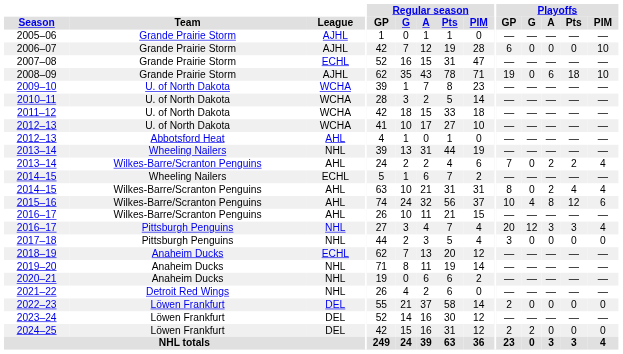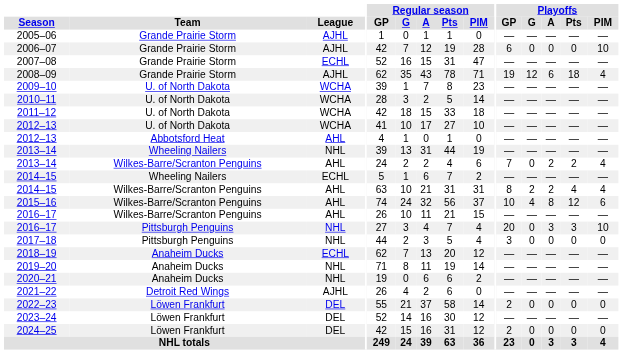 <table border="0" cellpadding="1" cellspacing="0" style="text-align:center; width:60em">
 <tr bgcolor="#e0e0e0">
 <th colspan="3" bgcolor="#ffffff"></th>
 <th rowspan="99" bgcolor="#ffffff"></th>
 <th colspan="5"><a href='#'>Regular season</a></th>
 <th rowspan="99" bgcolor="#ffffff"></th>
 <th colspan="5"><a href='#'>Playoffs</a></th>
 </tr>
 <tr bgcolor="#e0e0e0">
 <th><a href='#'>Season</a></th>
 <th>Team</th>
 <th>League</th>
 <th>GP</th>
 <th><a href='#'>G</a></th>
 <th><a href='#'>A</a></th>
 <th><a href='#'>Pts</a></th>
 <th><a href='#'>PIM</a></th>
 <th>GP</th>
 <th>G</th>
 <th>A</th>
 <th>Pts</th>
 <th>PIM</th>
 </tr>
 <tr>
 <td>2005–06</td>
 <td><a href='#'>Grande Prairie Storm</a></td>
 <td><a href='#'>AJHL</a></td>
 <td>1</td>
 <td>0</td>
 <td>1</td>
 <td>1</td>
 <td>0</td>
 <td>—</td>
 <td>—</td>
 <td>—</td>
 <td>—</td>
 <td>—</td>
 </tr>
 <tr bgcolor="#f0f0f0">
 <td>2006–07</td>
 <td>Grande Prairie Storm</td>
 <td>AJHL</td>
 <td>42</td>
 <td>7</td>
 <td>12</td>
 <td>19</td>
 <td>28</td>
 <td>6</td>
 <td>0</td>
 <td>0</td>
 <td>0</td>
 <td>10</td>
 </tr>
 <tr>
 <td>2007–08</td>
 <td>Grande Prairie Storm</td>
 <td><a href='#'>ECHL</a></td>
 <td>52</td>
 <td>16</td>
 <td>15</td>
 <td>31</td>
 <td>47</td>
 <td>—</td>
 <td>—</td>
 <td>—</td>
 <td>—</td>
 <td>—</td>
 </tr>
 <tr bgcolor="#f0f0f0">
 <td>2008–09</td>
 <td>Grande Prairie Storm</td>
 <td>AJHL</td>
 <td>62</td>
 <td>35</td>
 <td>43</td>
 <td>78</td>
 <td>71</td>
 <td>19</td>
-<td>0</td>
+<td>12</td>
 <td>6</td>
 <td>18</td>
-<td>10</td>
+<td>4</td>
 </tr>
 <tr>
 <td><a href='#'>2009–10</a></td>
 <td><a href='#'>U. of North Dakota</a></td>
 <td><a href='#'>WCHA</a></td>
 <td>39</td>
 <td>1</td>
 <td>7</td>
 <td>8</td>
 <td>23</td>
 <td>—</td>
 <td>—</td>
 <td>—</td>
 <td>—</td>
 <td>—</td>
 </tr>
 <tr bgcolor="#f0f0f0">
 <td><a href='#'>2010–11</a></td>
 <td>U. of North Dakota</td>
 <td>WCHA</td>
 <td>28</td>
 <td>3</td>
 <td>2</td>
 <td>5</td>
 <td>14</td>
 <td>—</td>
 <td>—</td>
 <td>—</td>
 <td>—</td>
 <td>—</td>
 </tr>
 <tr>
 <td><a href='#'>2011–12</a></td>
 <td>U. of North Dakota</td>
 <td>WCHA</td>
 <td>42</td>
 <td>18</td>
 <td>15</td>
 <td>33</td>
 <td>18</td>
 <td>—</td>
 <td>—</td>
 <td>—</td>
 <td>—</td>
 <td>—</td>
 </tr>
 <tr bgcolor="#f0f0f0">
 <td><a href='#'>2012–13</a></td>
 <td>U. of North Dakota</td>
 <td>WCHA</td>
 <td>41</td>
 <td>10</td>
 <td>17</td>
 <td>27</td>
 <td>10</td>
 <td>—</td>
 <td>—</td>
 <td>—</td>
 <td>—</td>
 <td>—</td>
 </tr>
 <tr>
 <td><a href='#'>2012–13</a></td>
 <td><a href='#'>Abbotsford Heat</a></td>
 <td><a href='#'>AHL</a></td>
 <td>4</td>
 <td>1</td>
 <td>0</td>
 <td>1</td>
 <td>0</td>
 <td>—</td>
 <td>—</td>
 <td>—</td>
 <td>—</td>
 <td>—</td>
 </tr>
 <tr bgcolor="#f0f0f0">
 <td><a href='#'>2013–14</a></td>
 <td><a href='#'>Wheeling Nailers</a></td>
 <td>NHL</td>
 <td>39</td>
 <td>13</td>
 <td>31</td>
 <td>44</td>
 <td>19</td>
 <td>—</td>
 <td>—</td>
 <td>—</td>
 <td>—</td>
 <td>—</td>
 </tr>
 <tr>
 <td><a href='#'>2013–14</a></td>
 <td><a href='#'>Wilkes-Barre/Scranton Penguins</a></td>
 <td>AHL</td>
 <td>24</td>
 <td>2</td>
 <td>2</td>
 <td>4</td>
 <td>6</td>
 <td>7</td>
 <td>0</td>
 <td>2</td>
 <td>2</td>
 <td>4</td>
 </tr>
 <tr bgcolor="#f0f0f0">
 <td><a href='#'>2014–15</a></td>
 <td>Wheeling Nailers</td>
 <td>ECHL</td>
 <td>5</td>
 <td>1</td>
 <td>6</td>
 <td>7</td>
 <td>2</td>
 <td>—</td>
 <td>—</td>
 <td>—</td>
 <td>—</td>
 <td>—</td>
 </tr>
 <tr>
 <td><a href='#'>2014–15</a></td>
 <td>Wilkes-Barre/Scranton Penguins</td>
 <td>AHL</td>
 <td>63</td>
 <td>10</td>
 <td>21</td>
 <td>31</td>
 <td>31</td>
 <td>8</td>
-<td>0</td>
+<td>2</td>
 <td>2</td>
 <td>4</td>
 <td>4</td>
 </tr>
 <tr bgcolor="#f0f0f0">
 <td><a href='#'>2015–16</a></td>
 <td>Wilkes-Barre/Scranton Penguins</td>
 <td>AHL</td>
 <td>74</td>
 <td>24</td>
 <td>32</td>
 <td>56</td>
 <td>37</td>
 <td>10</td>
 <td>4</td>
 <td>8</td>
 <td>12</td>
 <td>6</td>
 </tr>
 <tr>
 <td><a href='#'>2016–17</a></td>
 <td>Wilkes-Barre/Scranton Penguins</td>
 <td>AHL</td>
 <td>26</td>
 <td>10</td>
 <td>11</td>
 <td>21</td>
 <td>15</td>
 <td>—</td>
 <td>—</td>
 <td>—</td>
 <td>—</td>
 <td>—</td>
 </tr>
 <tr bgcolor="#f0f0f0">
 <td><a href='#'>2016–17</a></td>
 <td><a href='#'>Pittsburgh Penguins</a></td>
 <td><a href='#'>NHL</a></td>
 <td>27</td>
 <td>3</td>
 <td>4</td>
 <td>7</td>
 <td>4</td>
 <td>20</td>
-<td>12</td>
+<td>0</td>
 <td>3</td>
 <td>3</td>
-<td>4</td>
+<td>10</td>
 </tr>
 <tr>
 <td><a href='#'>2017–18</a></td>
 <td>Pittsburgh Penguins</td>
 <td>NHL</td>
 <td>44</td>
 <td>2</td>
 <td>3</td>
 <td>5</td>
 <td>4</td>
 <td>3</td>
 <td>0</td>
 <td>0</td>
 <td>0</td>
 <td>0</td>
 </tr>
 <tr bgcolor="#f0f0f0">
 <td><a href='#'>2018–19</a></td>
 <td><a href='#'>Anaheim Ducks</a></td>
 <td><a href='#'>ECHL</a></td>
 <td>62</td>
 <td>7</td>
 <td>13</td>
 <td>20</td>
 <td>12</td>
 <td>—</td>
 <td>—</td>
 <td>—</td>
 <td>—</td>
 <td>—</td>
 </tr>
 <tr>
 <td><a href='#'>2019–20</a></td>
 <td>Anaheim Ducks</td>
 <td>NHL</td>
 <td>71</td>
 <td>8</td>
 <td>11</td>
 <td>19</td>
 <td>14</td>
 <td>—</td>
 <td>—</td>
 <td>—</td>
 <td>—</td>
 <td>—</td>
 </tr>
 <tr bgcolor="#f0f0f0">
 <td><a href='#'>2020–21</a></td>
 <td>Anaheim Ducks</td>
 <td>NHL</td>
 <td>19</td>
 <td>0</td>
 <td>6</td>
 <td>6</td>
 <td>2</td>
 <td>—</td>
 <td>—</td>
 <td>—</td>
 <td>—</td>
 <td>—</td>
 </tr>
 <tr>
 <td><a href='#'>2021–22</a></td>
 <td><a href='#'>Detroit Red Wings</a></td>
-<td>NHL</td>
+<td>AJHL</td>
 <td>26</td>
 <td>4</td>
 <td>2</td>
 <td>6</td>
 <td>0</td>
 <td>—</td>
 <td>—</td>
 <td>—</td>
 <td>—</td>
 <td>—</td>
 </tr>
 <tr bgcolor="#f0f0f0">
 <td><a href='#'>2022–23</a></td>
 <td><a href='#'>Löwen Frankfurt</a></td>
 <td><a href='#'>DEL</a></td>
 <td>55</td>
 <td>21</td>
 <td>37</td>
 <td>58</td>
 <td>14</td>
 <td>2</td>
 <td>0</td>
 <td>0</td>
 <td>0</td>
 <td>0</td>
 </tr>
 <tr>
 <td><a href='#'>2023–24</a></td>
 <td>Löwen Frankfurt</td>
 <td>DEL</td>
 <td>52</td>
 <td>14</td>
 <td>16</td>
 <td>30</td>
 <td>12</td>
 <td>—</td>
 <td>—</td>
 <td>—</td>
 <td>—</td>
 <td>—</td>
 </tr>
 <tr bgcolor="#f0f0f0">
 <td><a href='#'>2024–25</a></td>
 <td>Löwen Frankfurt</td>
 <td>DEL</td>
 <td>42</td>
 <td>15</td>
 <td>16</td>
 <td>31</td>
 <td>12</td>
 <td>2</td>
-<td>2</td>
+<td>0</td>
 <td>0</td>
 <td>0</td>
 <td>0</td>
 </tr>
 <tr bgcolor="#e0e0e0">
 <th colspan="3">NHL totals</th>
 <th>249</th>
 <th>24</th>
 <th>39</th>
 <th>63</th>
 <th>36</th>
 <th>23</th>
 <th>0</th>
 <th>3</th>
 <th>3</th>
 <th>4</th>
 </tr>
 </table>
